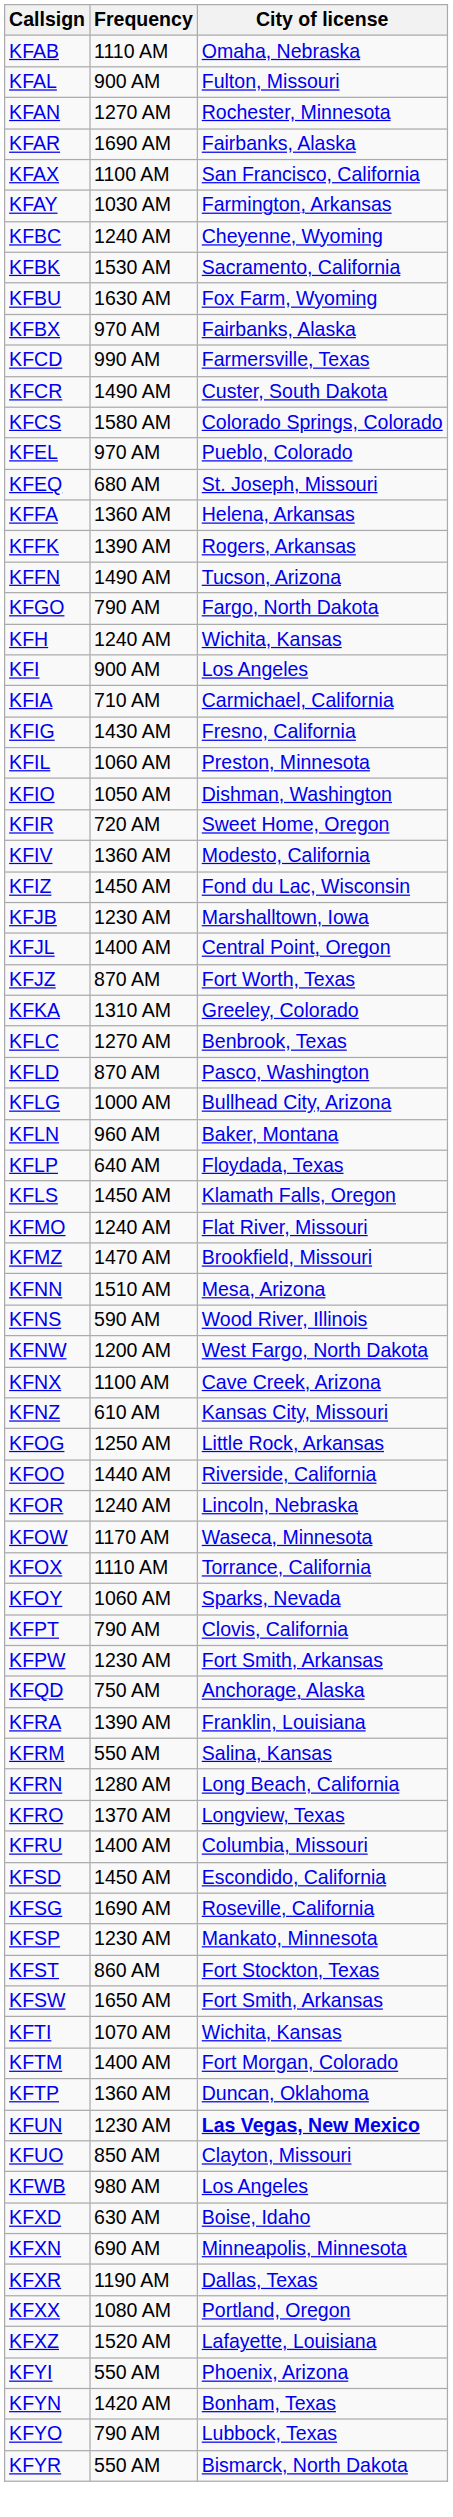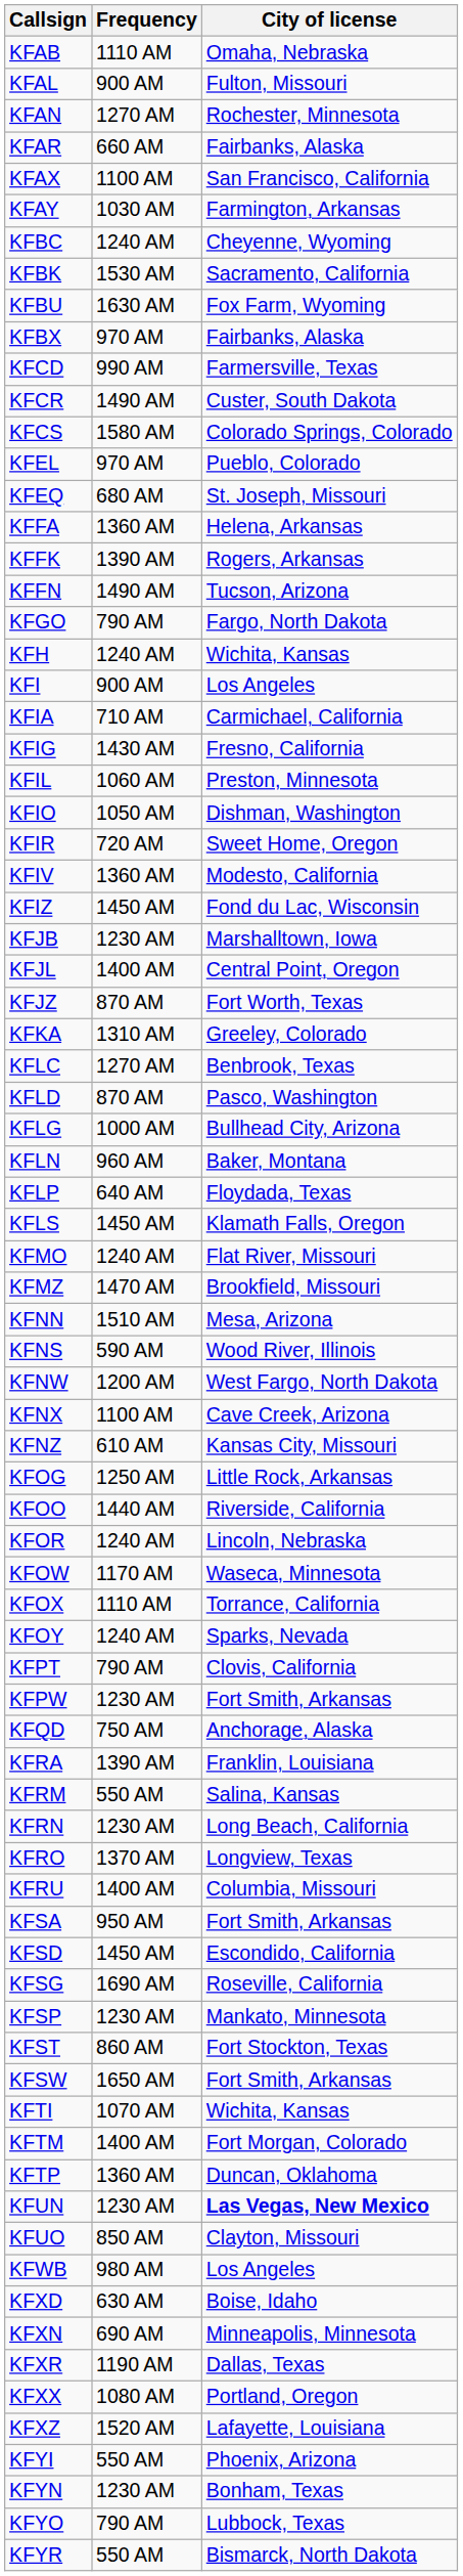 <table class="wikitable sortable">
 <tr>
 <th>Callsign</th>
 <th>Frequency</th>
 <th>City of license</th>
 </tr>
 <tr>
 <td><a href='#'>KFAB</a></td>
 <td>1110 AM</td>
 <td><a href='#'>Omaha, Nebraska</a></td>
 </tr>
 <tr>
 <td><a href='#'>KFAL</a></td>
 <td>900 AM</td>
 <td><a href='#'>Fulton, Missouri</a></td>
 </tr>
 <tr>
 <td><a href='#'>KFAN</a></td>
 <td>1270 AM</td>
 <td><a href='#'>Rochester, Minnesota</a></td>
 </tr>
 <tr>
 <td><a href='#'>KFAR</a></td>
-<td>1690 AM</td>
+<td>660 AM</td>
 <td><a href='#'>Fairbanks, Alaska</a></td>
 </tr>
 <tr>
 <td><a href='#'>KFAX</a></td>
 <td>1100 AM</td>
 <td><a href='#'>San Francisco, California</a></td>
 </tr>
 <tr>
 <td><a href='#'>KFAY</a></td>
 <td>1030 AM</td>
 <td><a href='#'>Farmington, Arkansas</a></td>
 </tr>
 <tr>
 <td><a href='#'>KFBC</a></td>
 <td>1240 AM</td>
 <td><a href='#'>Cheyenne, Wyoming</a></td>
 </tr>
 <tr>
 <td><a href='#'>KFBK</a></td>
 <td>1530 AM</td>
 <td><a href='#'>Sacramento, California</a></td>
 </tr>
 <tr>
 <td><a href='#'>KFBU</a></td>
 <td>1630 AM</td>
 <td><a href='#'>Fox Farm, Wyoming</a></td>
 </tr>
 <tr>
 <td><a href='#'>KFBX</a></td>
 <td>970 AM</td>
 <td><a href='#'>Fairbanks, Alaska</a></td>
 </tr>
 <tr>
 <td><a href='#'>KFCD</a></td>
 <td>990 AM</td>
 <td><a href='#'>Farmersville, Texas</a></td>
 </tr>
 <tr>
 <td><a href='#'>KFCR</a></td>
 <td>1490 AM</td>
 <td><a href='#'>Custer, South Dakota</a></td>
 </tr>
 <tr>
 <td><a href='#'>KFCS</a></td>
 <td>1580 AM</td>
 <td><a href='#'>Colorado Springs, Colorado</a></td>
 </tr>
 <tr>
 <td><a href='#'>KFEL</a></td>
 <td>970 AM</td>
 <td><a href='#'>Pueblo, Colorado</a></td>
 </tr>
 <tr>
 <td><a href='#'>KFEQ</a></td>
 <td>680 AM</td>
 <td><a href='#'>St. Joseph, Missouri</a></td>
 </tr>
 <tr>
 <td><a href='#'>KFFA</a></td>
 <td>1360 AM</td>
 <td><a href='#'>Helena, Arkansas</a></td>
 </tr>
 <tr>
 <td><a href='#'>KFFK</a></td>
 <td>1390 AM</td>
 <td><a href='#'>Rogers, Arkansas</a></td>
 </tr>
 <tr>
 <td><a href='#'>KFFN</a></td>
 <td>1490 AM</td>
 <td><a href='#'>Tucson, Arizona</a></td>
 </tr>
 <tr>
 <td><a href='#'>KFGO</a></td>
 <td>790 AM</td>
 <td><a href='#'>Fargo, North Dakota</a></td>
 </tr>
 <tr>
 <td><a href='#'>KFH</a></td>
 <td>1240 AM</td>
 <td><a href='#'>Wichita, Kansas</a></td>
 </tr>
 <tr>
 <td><a href='#'>KFI</a></td>
 <td>900 AM</td>
 <td><a href='#'>Los Angeles</a></td>
 </tr>
 <tr>
 <td><a href='#'>KFIA</a></td>
 <td>710 AM</td>
 <td><a href='#'>Carmichael, California</a></td>
 </tr>
 <tr>
 <td><a href='#'>KFIG</a></td>
 <td>1430 AM</td>
 <td><a href='#'>Fresno, California</a></td>
 </tr>
 <tr>
 <td><a href='#'>KFIL</a></td>
 <td>1060 AM</td>
 <td><a href='#'>Preston, Minnesota</a></td>
 </tr>
 <tr>
 <td><a href='#'>KFIO</a></td>
 <td>1050 AM</td>
 <td><a href='#'>Dishman, Washington</a></td>
 </tr>
 <tr>
 <td><a href='#'>KFIR</a></td>
 <td>720 AM</td>
 <td><a href='#'>Sweet Home, Oregon</a></td>
 </tr>
 <tr>
 <td><a href='#'>KFIV</a></td>
 <td>1360 AM</td>
 <td><a href='#'>Modesto, California</a></td>
 </tr>
 <tr>
 <td><a href='#'>KFIZ</a></td>
 <td>1450 AM</td>
 <td><a href='#'>Fond du Lac, Wisconsin</a></td>
 </tr>
 <tr>
 <td><a href='#'>KFJB</a></td>
 <td>1230 AM</td>
 <td><a href='#'>Marshalltown, Iowa</a></td>
 </tr>
 <tr>
 <td><a href='#'>KFJL</a></td>
 <td>1400 AM</td>
 <td><a href='#'>Central Point, Oregon</a></td>
 </tr>
 <tr>
 <td><a href='#'>KFJZ</a></td>
 <td>870 AM</td>
 <td><a href='#'>Fort Worth, Texas</a></td>
 </tr>
 <tr>
 <td><a href='#'>KFKA</a></td>
 <td>1310 AM</td>
 <td><a href='#'>Greeley, Colorado</a></td>
 </tr>
 <tr>
 <td><a href='#'>KFLC</a></td>
 <td>1270 AM</td>
 <td><a href='#'>Benbrook, Texas</a></td>
 </tr>
 <tr>
 <td><a href='#'>KFLD</a></td>
 <td>870 AM</td>
 <td><a href='#'>Pasco, Washington</a></td>
 </tr>
 <tr>
 <td><a href='#'>KFLG</a></td>
 <td>1000 AM</td>
 <td><a href='#'>Bullhead City, Arizona</a></td>
 </tr>
 <tr>
 <td><a href='#'>KFLN</a></td>
 <td>960 AM</td>
 <td><a href='#'>Baker, Montana</a></td>
 </tr>
 <tr>
 <td><a href='#'>KFLP</a></td>
 <td>640 AM</td>
 <td><a href='#'>Floydada, Texas</a></td>
 </tr>
 <tr>
 <td><a href='#'>KFLS</a></td>
 <td>1450 AM</td>
 <td><a href='#'>Klamath Falls, Oregon</a></td>
 </tr>
 <tr>
 <td><a href='#'>KFMO</a></td>
 <td>1240 AM</td>
 <td><a href='#'>Flat River, Missouri</a></td>
 </tr>
 <tr>
 <td><a href='#'>KFMZ</a></td>
 <td>1470 AM</td>
 <td><a href='#'>Brookfield, Missouri</a></td>
 </tr>
 <tr>
 <td><a href='#'>KFNN</a></td>
 <td>1510 AM</td>
 <td><a href='#'>Mesa, Arizona</a></td>
 </tr>
 <tr>
 <td><a href='#'>KFNS</a></td>
 <td>590 AM</td>
 <td><a href='#'>Wood River, Illinois</a></td>
 </tr>
 <tr>
 <td><a href='#'>KFNW</a></td>
 <td>1200 AM</td>
 <td><a href='#'>West Fargo, North Dakota</a></td>
 </tr>
 <tr>
 <td><a href='#'>KFNX</a></td>
 <td>1100 AM</td>
 <td><a href='#'>Cave Creek, Arizona</a></td>
 </tr>
 <tr>
 <td><a href='#'>KFNZ</a></td>
 <td>610 AM</td>
 <td><a href='#'>Kansas City, Missouri</a></td>
 </tr>
 <tr>
 <td><a href='#'>KFOG</a></td>
 <td>1250 AM</td>
 <td><a href='#'>Little Rock, Arkansas</a></td>
 </tr>
 <tr>
 <td><a href='#'>KFOO</a></td>
 <td>1440 AM</td>
 <td><a href='#'>Riverside, California</a></td>
 </tr>
 <tr>
 <td><a href='#'>KFOR</a></td>
 <td>1240 AM</td>
 <td><a href='#'>Lincoln, Nebraska</a></td>
 </tr>
 <tr>
 <td><a href='#'>KFOW</a></td>
 <td>1170 AM</td>
 <td><a href='#'>Waseca, Minnesota</a></td>
 </tr>
 <tr>
 <td><a href='#'>KFOX</a></td>
 <td>1110 AM</td>
 <td><a href='#'>Torrance, California</a></td>
 </tr>
 <tr>
 <td><a href='#'>KFOY</a></td>
-<td>1060 AM</td>
+<td>1240 AM</td>
 <td><a href='#'>Sparks, Nevada</a></td>
 </tr>
 <tr>
 <td><a href='#'>KFPT</a></td>
 <td>790 AM</td>
 <td><a href='#'>Clovis, California</a></td>
 </tr>
 <tr>
 <td><a href='#'>KFPW</a></td>
 <td>1230 AM</td>
 <td><a href='#'>Fort Smith, Arkansas</a></td>
 </tr>
 <tr>
 <td><a href='#'>KFQD</a></td>
 <td>750 AM</td>
 <td><a href='#'>Anchorage, Alaska</a></td>
 </tr>
 <tr>
 <td><a href='#'>KFRA</a></td>
 <td>1390 AM</td>
 <td><a href='#'>Franklin, Louisiana</a></td>
 </tr>
 <tr>
 <td><a href='#'>KFRM</a></td>
 <td>550 AM</td>
 <td><a href='#'>Salina, Kansas</a></td>
 </tr>
 <tr>
 <td><a href='#'>KFRN</a></td>
-<td>1280 AM</td>
+<td>1230 AM</td>
 <td><a href='#'>Long Beach, California</a></td>
 </tr>
 <tr>
 <td><a href='#'>KFRO</a></td>
 <td>1370 AM</td>
 <td><a href='#'>Longview, Texas</a></td>
 </tr>
 <tr>
 <td><a href='#'>KFRU</a></td>
 <td>1400 AM</td>
 <td><a href='#'>Columbia, Missouri</a></td>
+</tr>
+<tr>
+<td><a href='#'>KFSA</a></td>
+<td>950 AM</td>
+<td><a href='#'>Fort Smith, Arkansas</a></td>
 </tr>
 <tr>
 <td><a href='#'>KFSD</a></td>
 <td>1450 AM</td>
 <td><a href='#'>Escondido, California</a></td>
 </tr>
 <tr>
 <td><a href='#'>KFSG</a></td>
 <td>1690 AM</td>
 <td><a href='#'>Roseville, California</a></td>
 </tr>
 <tr>
 <td><a href='#'>KFSP</a></td>
 <td>1230 AM</td>
 <td><a href='#'>Mankato, Minnesota</a></td>
 </tr>
 <tr>
 <td><a href='#'>KFST</a></td>
 <td>860 AM</td>
 <td><a href='#'>Fort Stockton, Texas</a></td>
 </tr>
 <tr>
 <td><a href='#'>KFSW</a></td>
 <td>1650 AM</td>
 <td><a href='#'>Fort Smith, Arkansas</a></td>
 </tr>
 <tr>
 <td><a href='#'>KFTI</a></td>
 <td>1070 AM</td>
 <td><a href='#'>Wichita, Kansas</a></td>
 </tr>
 <tr>
 <td><a href='#'>KFTM</a></td>
 <td>1400 AM</td>
 <td><a href='#'>Fort Morgan, Colorado</a></td>
 </tr>
 <tr>
 <td><a href='#'>KFTP</a></td>
 <td>1360 AM</td>
 <td><a href='#'>Duncan, Oklahoma</a></td>
 </tr>
 <tr>
 <td><a href='#'>KFUN</a></td>
 <td>1230 AM</td>
 <td><strong><a href='#'>Las Vegas, New Mexico</a></strong></td>
 </tr>
 <tr>
 <td><a href='#'>KFUO</a></td>
 <td>850 AM</td>
 <td><a href='#'>Clayton, Missouri</a></td>
 </tr>
 <tr>
 <td><a href='#'>KFWB</a></td>
 <td>980 AM</td>
 <td><a href='#'>Los Angeles</a></td>
 </tr>
 <tr>
 <td><a href='#'>KFXD</a></td>
 <td>630 AM</td>
 <td><a href='#'>Boise, Idaho</a></td>
 </tr>
 <tr>
 <td><a href='#'>KFXN</a></td>
 <td>690 AM</td>
 <td><a href='#'>Minneapolis, Minnesota</a></td>
 </tr>
 <tr>
 <td><a href='#'>KFXR</a></td>
 <td>1190 AM</td>
 <td><a href='#'>Dallas, Texas</a></td>
 </tr>
 <tr>
 <td><a href='#'>KFXX</a></td>
 <td>1080 AM</td>
 <td><a href='#'>Portland, Oregon</a></td>
 </tr>
 <tr>
 <td><a href='#'>KFXZ</a></td>
 <td>1520 AM</td>
 <td><a href='#'>Lafayette, Louisiana</a></td>
 </tr>
 <tr>
 <td><a href='#'>KFYI</a></td>
 <td>550 AM</td>
 <td><a href='#'>Phoenix, Arizona</a></td>
 </tr>
 <tr>
 <td><a href='#'>KFYN</a></td>
-<td>1420 AM</td>
+<td>1230 AM</td>
 <td><a href='#'>Bonham, Texas</a></td>
 </tr>
 <tr>
 <td><a href='#'>KFYO</a></td>
 <td>790 AM</td>
 <td><a href='#'>Lubbock, Texas</a></td>
 </tr>
 <tr>
 <td><a href='#'>KFYR</a></td>
 <td>550 AM</td>
 <td><a href='#'>Bismarck, North Dakota</a></td>
 </tr>
 </table>
